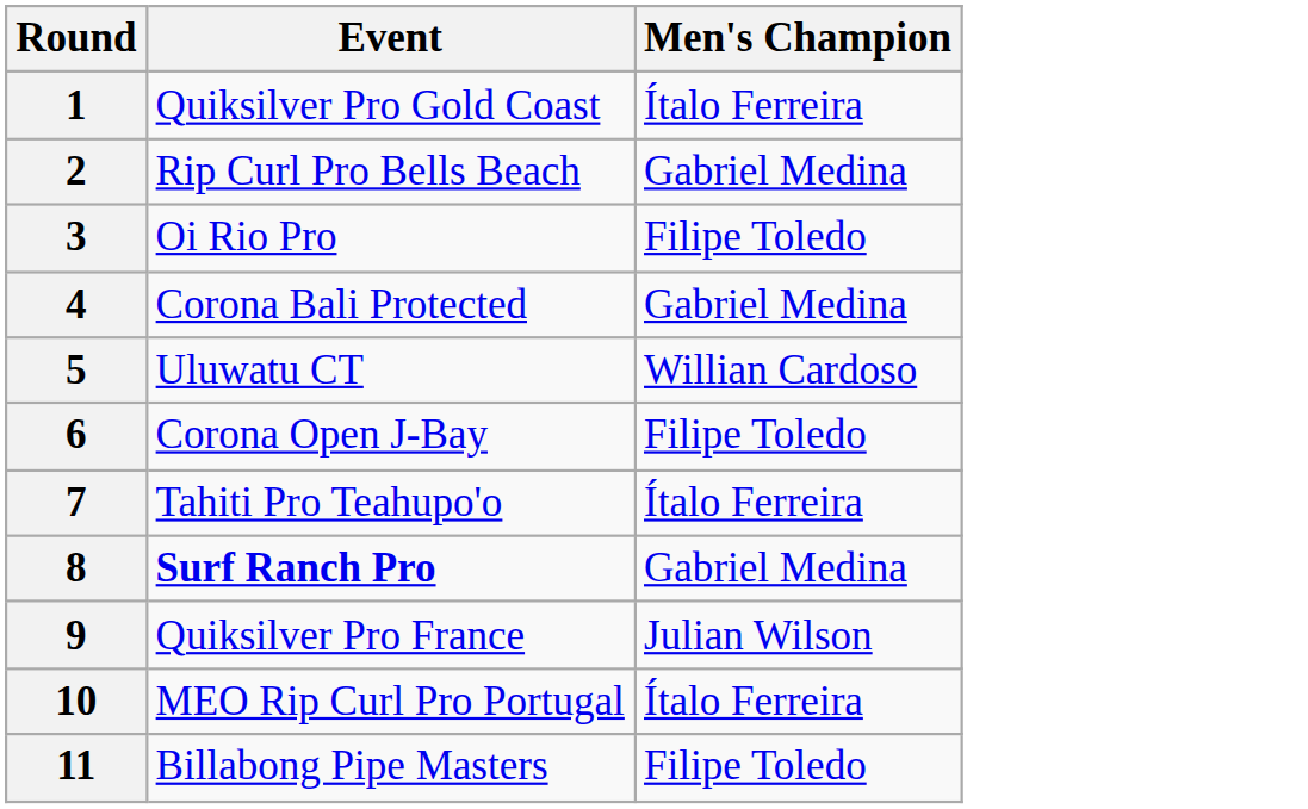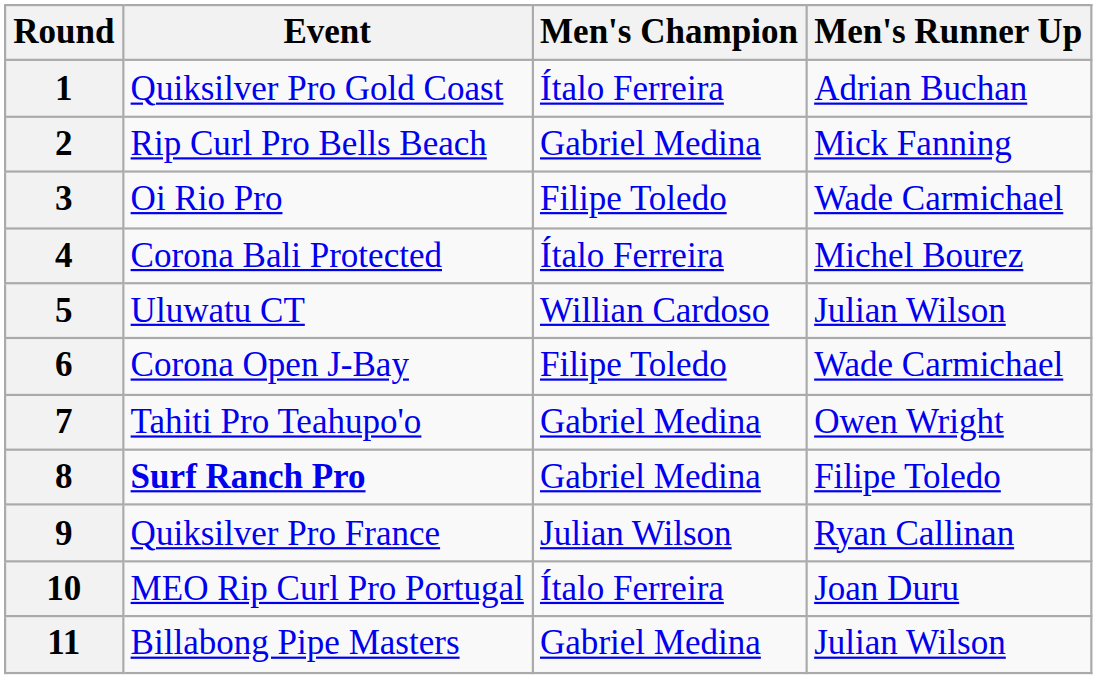 <table class="wikitable">
 <tr>
 <th>Round</th>
 <th>Event</th>
 <th>Men's Champion</th>
+<th>Men's Runner Up</th>
 </tr>
 <tr>
 <th>1</th>
 <td> <a href='#'> Quiksilver Pro Gold Coast</a></td>
 <td> <a href='#'>Ítalo Ferreira</a></td>
+<td> <a href='#'>Adrian Buchan</a></td>
 </tr>
 <tr>
 <th>2</th>
 <td> <a href='#'>Rip Curl Pro Bells Beach</a></td>
 <td> <a href='#'>Gabriel Medina</a></td>
+<td> <a href='#'>Mick Fanning</a></td>
 </tr>
 <tr>
 <th>3</th>
 <td> <a href='#'>Oi Rio Pro</a></td>
 <td> <a href='#'>Filipe Toledo</a></td>
+<td> <a href='#'>Wade Carmichael</a></td>
 </tr>
 <tr>
 <th>4</th>
 <td> <a href='#'>Corona Bali Protected</a></td>
-<td> <a href='#'>Gabriel Medina</a></td>
+<td> <a href='#'>Ítalo Ferreira</a></td>
+<td> <a href='#'>Michel Bourez</a></td>
 </tr>
 <tr>
 <th>5</th>
 <td> <a href='#'>Uluwatu CT</a></td>
 <td> <a href='#'>Willian Cardoso</a></td>
+<td> <a href='#'>Julian Wilson</a></td>
 </tr>
 <tr>
 <th>6</th>
 <td> <a href='#'>Corona Open J-Bay</a></td>
 <td> <a href='#'>Filipe Toledo</a></td>
+<td> <a href='#'>Wade Carmichael</a></td>
 </tr>
 <tr>
 <th>7</th>
 <td> <a href='#'>Tahiti Pro Teahupo'o</a></td>
-<td> <a href='#'>Ítalo Ferreira</a></td>
+<td> <a href='#'>Gabriel Medina</a></td>
+<td> <a href='#'>Owen Wright</a></td>
 </tr>
 <tr>
 <th>8</th>
 <td><strong><a href='#'>Surf Ranch Pro</a></strong></td>
 <td> <a href='#'>Gabriel Medina</a></td>
+<td> <a href='#'>Filipe Toledo</a></td>
 </tr>
 <tr>
 <th>9</th>
 <td> <a href='#'>Quiksilver Pro France</a></td>
 <td> <a href='#'>Julian Wilson</a></td>
+<td> <a href='#'>Ryan Callinan</a></td>
 </tr>
 <tr>
 <th>10</th>
 <td> <a href='#'>MEO Rip Curl Pro Portugal</a></td>
 <td> <a href='#'>Ítalo Ferreira</a></td>
+<td> <a href='#'>Joan Duru</a></td>
 </tr>
 <tr>
 <th>11</th>
 <td> <a href='#'>Billabong Pipe Masters</a></td>
-<td> <a href='#'>Filipe Toledo</a></td>
+<td> <a href='#'>Gabriel Medina</a></td>
+<td> <a href='#'>Julian Wilson</a></td>
 </tr>
 </table>
